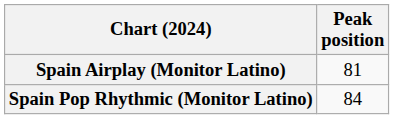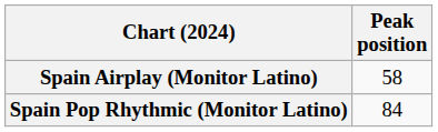 <table class="wikitable sortable plainrowheaders" style="text-align:center">
 <tr>
 <th scope="col">Chart (2024)</th>
 <th scope="col">Peak<br>position</th>
 </tr>
 <tr>
 <th scope="row">Spain Airplay (Monitor Latino)</th>
-<td>81</td>
+<td>58</td>
 </tr>
 <tr>
 <th scope="row">Spain Pop Rhythmic (Monitor Latino)</th>
 <td>84</td>
 </tr>
 </table>
